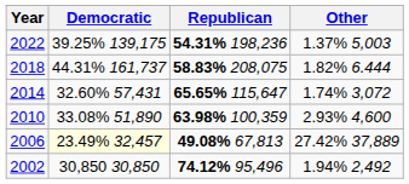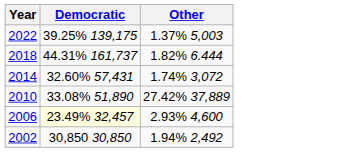 <table class="wikitable" style="float:center; margin:1em; font-size:95%;">
 <tr>
 <th>Year</th>
 <th><a href='#'>Democratic</a></th>
-<th><a href='#'>Republican</a></th>
 <th><a href='#'>Other</a></th>
 </tr>
 <tr>
 <td align="center" ><a href='#'>2022</a></td>
 <td align="center" >39.25% <em>139,175</em></td>
-<td align="center" ><strong>54.31%</strong> <em>198,236</em></td>
 <td align="center" >1.37% <em>5,003</em></td>
 </tr>
 <tr>
 <td align="center" ><a href='#'>2018</a></td>
 <td align="center" >44.31% <em>161,737</em></td>
-<td align="center" ><strong>58.83%</strong> <em>208,075</em></td>
 <td align="center" >1.82% <em>6.444</em></td>
 </tr>
 <tr>
 <td align="center" ><a href='#'>2014</a></td>
 <td align="center" >32.60% <em>57,431</em></td>
-<td align="center" ><strong>65.65%</strong> <em>115,647</em></td>
 <td align="center" >1.74% <em>3,072</em></td>
 </tr>
 <tr>
 <td align="center" ><a href='#'>2010</a></td>
 <td align="center" >33.08% <em>51,890</em></td>
-<td align="center" ><strong>63.98%</strong> <em>100,359</em></td>
-<td align="center" >2.93% <em>4,600</em></td>
+<td align="center" >27.42% <em>37,889</em></td>
 </tr>
 <tr>
 <td align="center" ><a href='#'>2006</a></td>
 <td align="center"  style="background: lightyellow;">23.49% <em>32,457</em></td>
-<td align="center" ><strong>49.08%</strong> <em>67,813</em></td>
-<td align="center" >27.42% <em>37,889</em></td>
+<td align="center" >2.93% <em>4,600</em></td>
 </tr>
 <tr>
 <td align="center" ><a href='#'>2002</a></td>
 <td align="center" >30,850 <em>30,850</em></td>
-<td align="center" ><strong>74.12%</strong> <em>95,496</em></td>
 <td align="center" >1.94% <em>2,492</em></td>
 </tr>
 </table>
